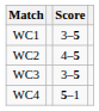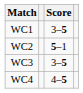 <table class="wikitable" style="font-size: 100%; margin: 1em auto 1em auto;">
 <tr>
 <th>Match</th>
 <th></th>
 <th>Score</th>
 <th></th>
 </tr>
 <tr>
 <td align="center">WC1</td>
 <td></td>
 <td align="center">3–<strong>5</strong></td>
 <td><strong></strong></td>
 </tr>
 <tr>
 <td align="center">WC2</td>
 <td></td>
-<td align="center">4–<strong>5</strong></td>
+<td align="center"><strong>5</strong>–1</td>
 <td><strong></strong></td>
 </tr>
 <tr>
 <td align="center">WC3</td>
 <td></td>
 <td align="center">3–<strong>5</strong></td>
 <td><strong></strong></td>
 </tr>
 <tr>
 <td align="center">WC4</td>
 <td><strong></strong></td>
-<td align="center"><strong>5</strong>–1</td>
+<td align="center">4–<strong>5</strong></td>
 <td></td>
 </tr>
 </table>
